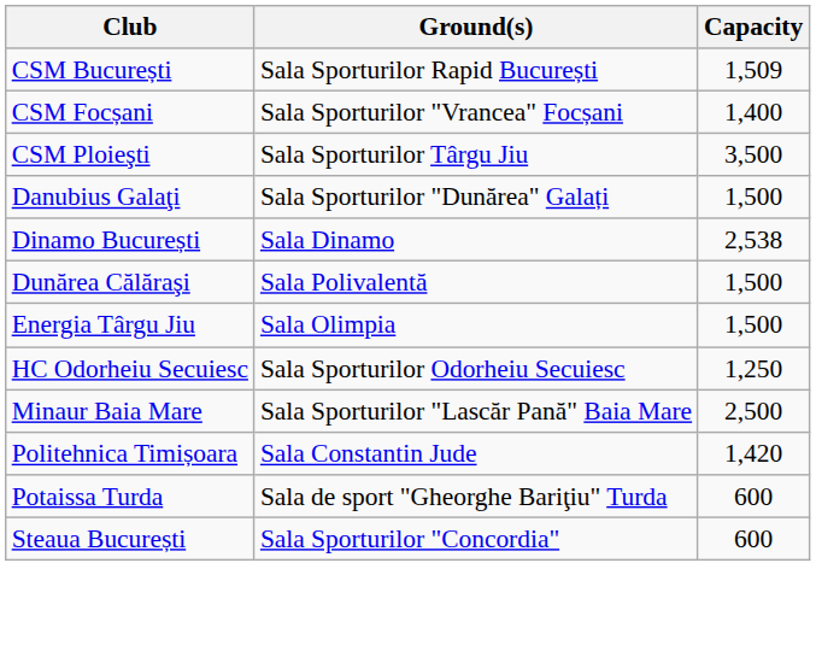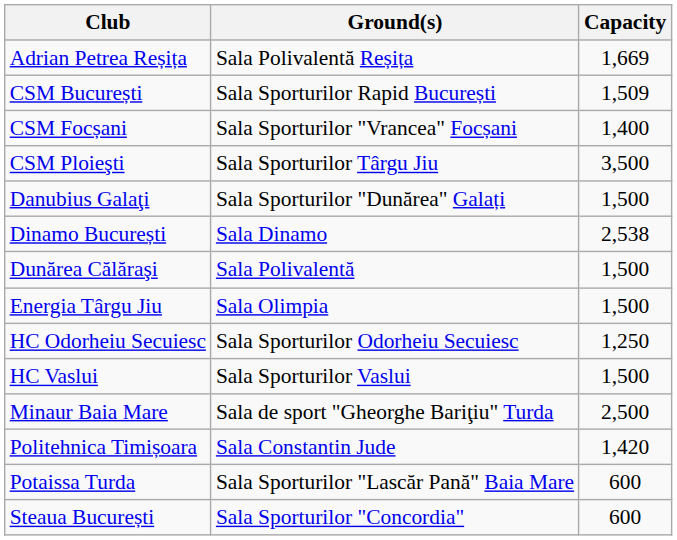 <table class="wikitable sortable" style="font-size:95%;">
 <tr>
 <th>Club</th>
 <th>Ground(s)</th>
 <th>Capacity</th>
+</tr>
+<tr>
+<td><a href='#'>Adrian Petrea Reșița</a></td>
+<td>Sala Polivalentă <a href='#'>Reșița</a></td>
+<td align=center>1,669</td>
 </tr>
 <tr>
 <td><a href='#'>CSM București</a></td>
 <td>Sala Sporturilor Rapid <a href='#'>București</a></td>
 <td align=center>1,509</td>
 </tr>
 <tr>
 <td><a href='#'>CSM Focșani</a></td>
 <td>Sala Sporturilor "Vrancea" <a href='#'>Focșani</a></td>
 <td align=center>1,400</td>
 </tr>
 <tr>
 <td><a href='#'>CSM Ploieşti</a></td>
 <td>Sala Sporturilor <a href='#'>Târgu Jiu</a></td>
 <td align=center>3,500</td>
 </tr>
 <tr>
 <td><a href='#'>Danubius Galaţi</a></td>
 <td>Sala Sporturilor "Dunărea" <a href='#'>Galați</a></td>
 <td align=center>1,500</td>
 </tr>
 <tr>
 <td><a href='#'>Dinamo București</a></td>
 <td><a href='#'>Sala Dinamo</a></td>
 <td align=center>2,538</td>
 </tr>
 <tr>
 <td><a href='#'>Dunărea Călăraşi</a></td>
 <td><a href='#'>Sala Polivalentă</a></td>
 <td align=center>1,500</td>
 </tr>
 <tr>
 <td><a href='#'>Energia Târgu Jiu</a></td>
 <td><a href='#'>Sala Olimpia</a></td>
 <td align=center>1,500</td>
 </tr>
 <tr>
 <td><a href='#'>HC Odorheiu Secuiesc</a></td>
 <td>Sala Sporturilor <a href='#'>Odorheiu Secuiesc</a></td>
 <td align=center>1,250</td>
 </tr>
 <tr>
+<td><a href='#'>HC Vaslui</a></td>
+<td>Sala Sporturilor <a href='#'>Vaslui</a></td>
+<td align=center>1,500</td>
+</tr>
+<tr>
 <td><a href='#'>Minaur Baia Mare</a></td>
-<td>Sala Sporturilor "Lascăr Pană" <a href='#'>Baia Mare</a></td>
+<td>Sala de sport "Gheorghe Bariţiu" <a href='#'>Turda</a></td>
 <td align=center>2,500</td>
 </tr>
 <tr>
 <td><a href='#'>Politehnica Timișoara</a></td>
 <td><a href='#'>Sala Constantin Jude</a></td>
 <td align=center>1,420</td>
 </tr>
 <tr>
 <td><a href='#'>Potaissa Turda</a></td>
-<td>Sala de sport "Gheorghe Bariţiu" <a href='#'>Turda</a></td>
+<td>Sala Sporturilor "Lascăr Pană" <a href='#'>Baia Mare</a></td>
 <td align=center>600</td>
 </tr>
 <tr>
 <td><a href='#'>Steaua București</a></td>
 <td><a href='#'>Sala Sporturilor "Concordia"</a></td>
 <td align=center>600</td>
 </tr>
 </table>
